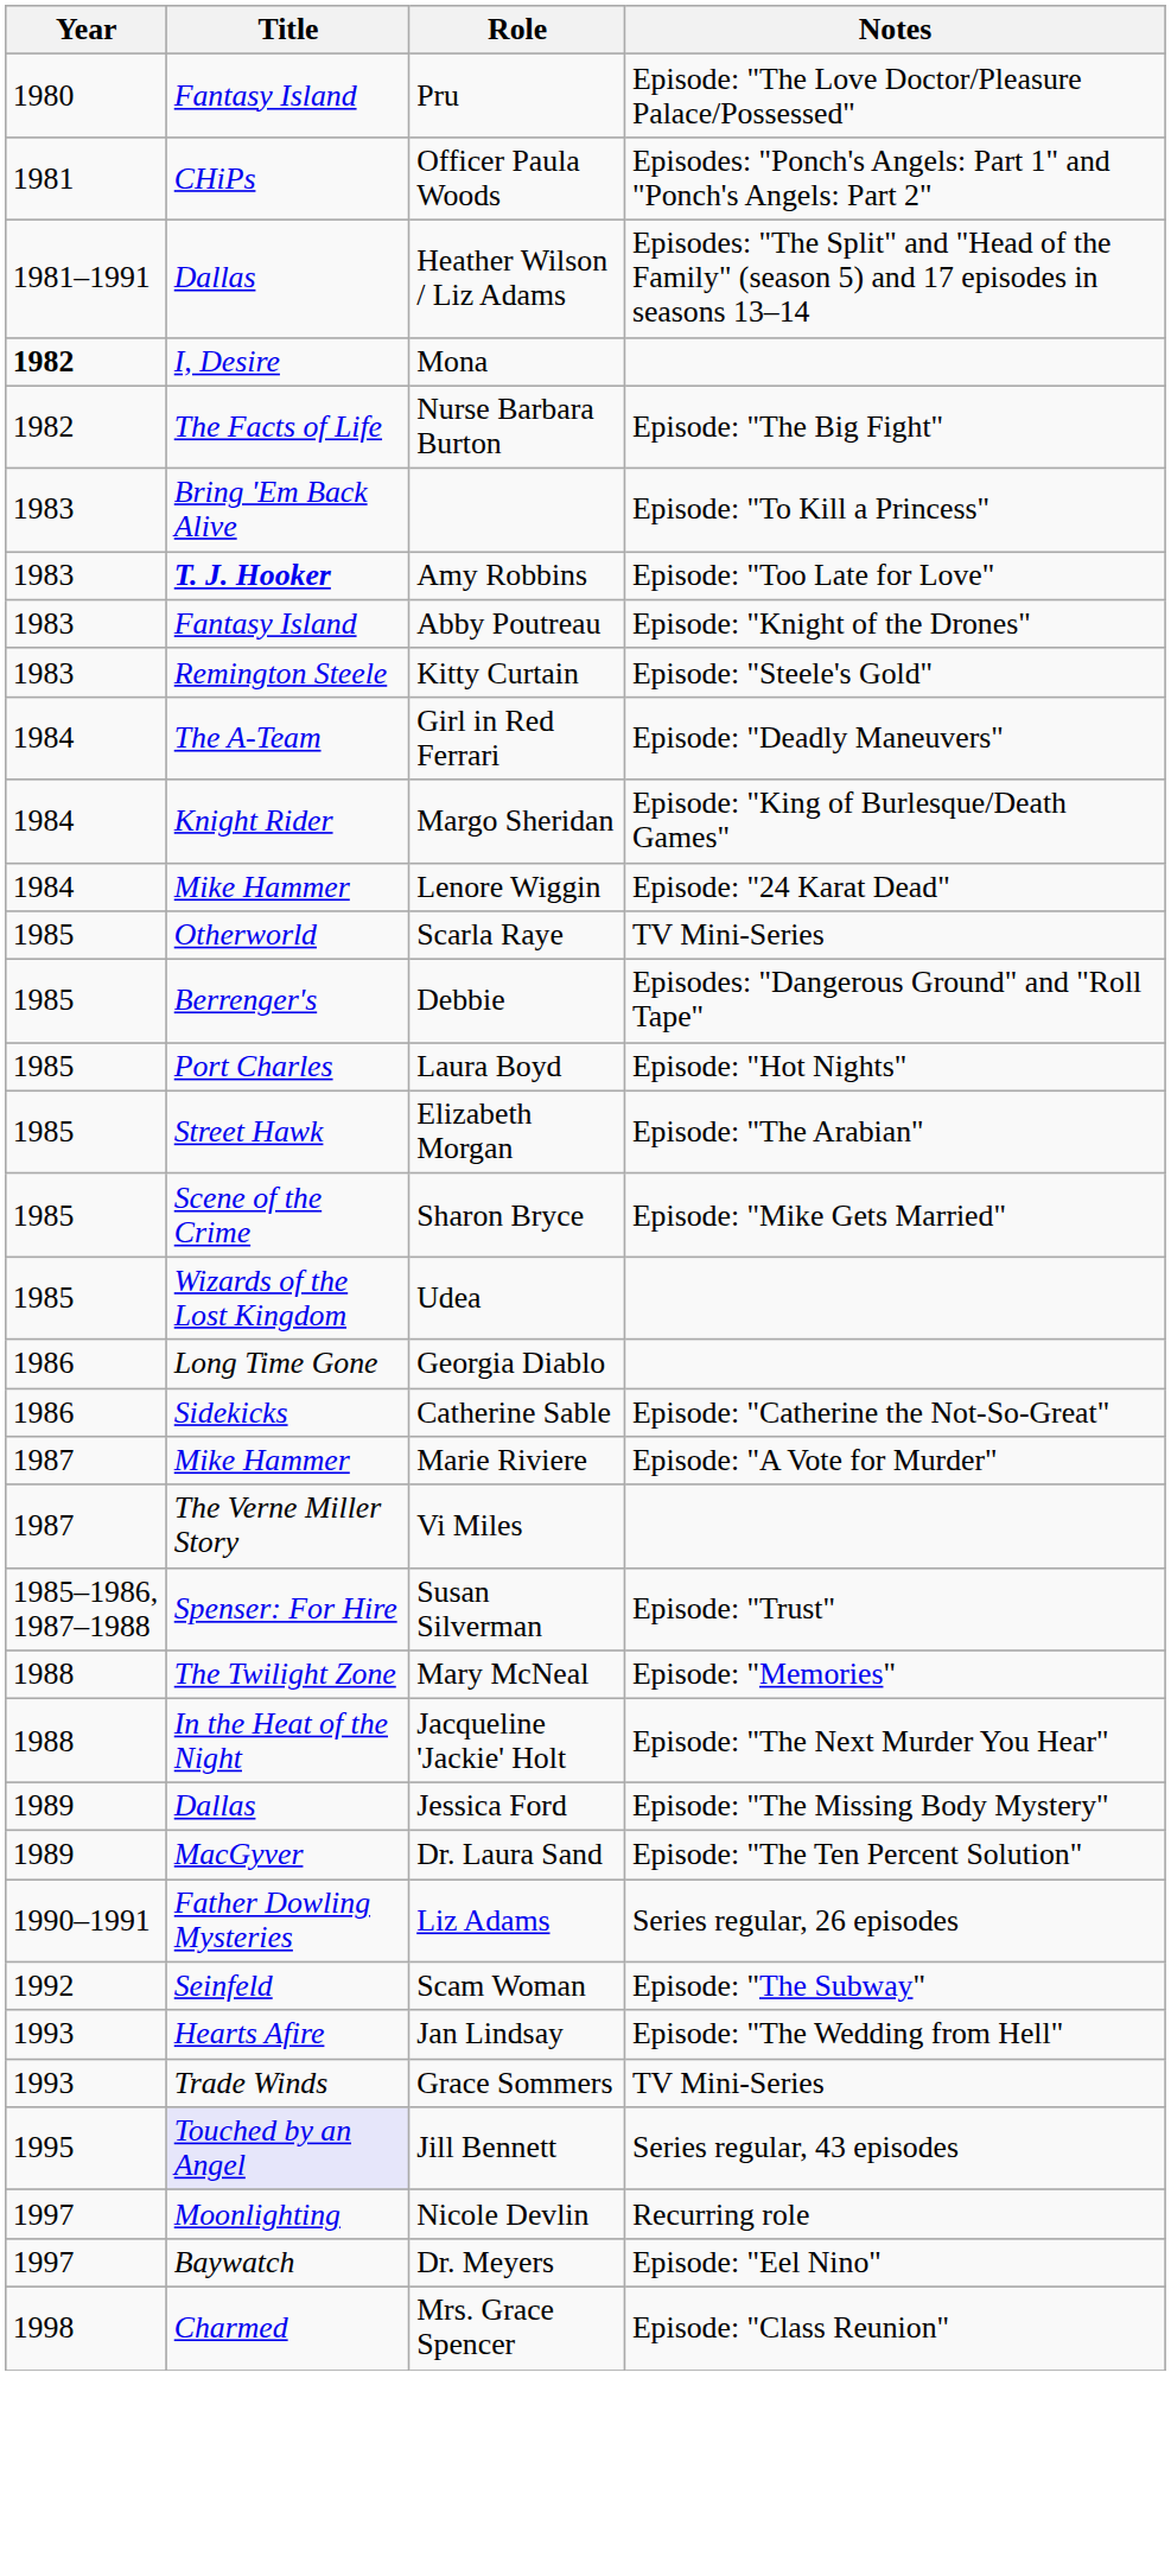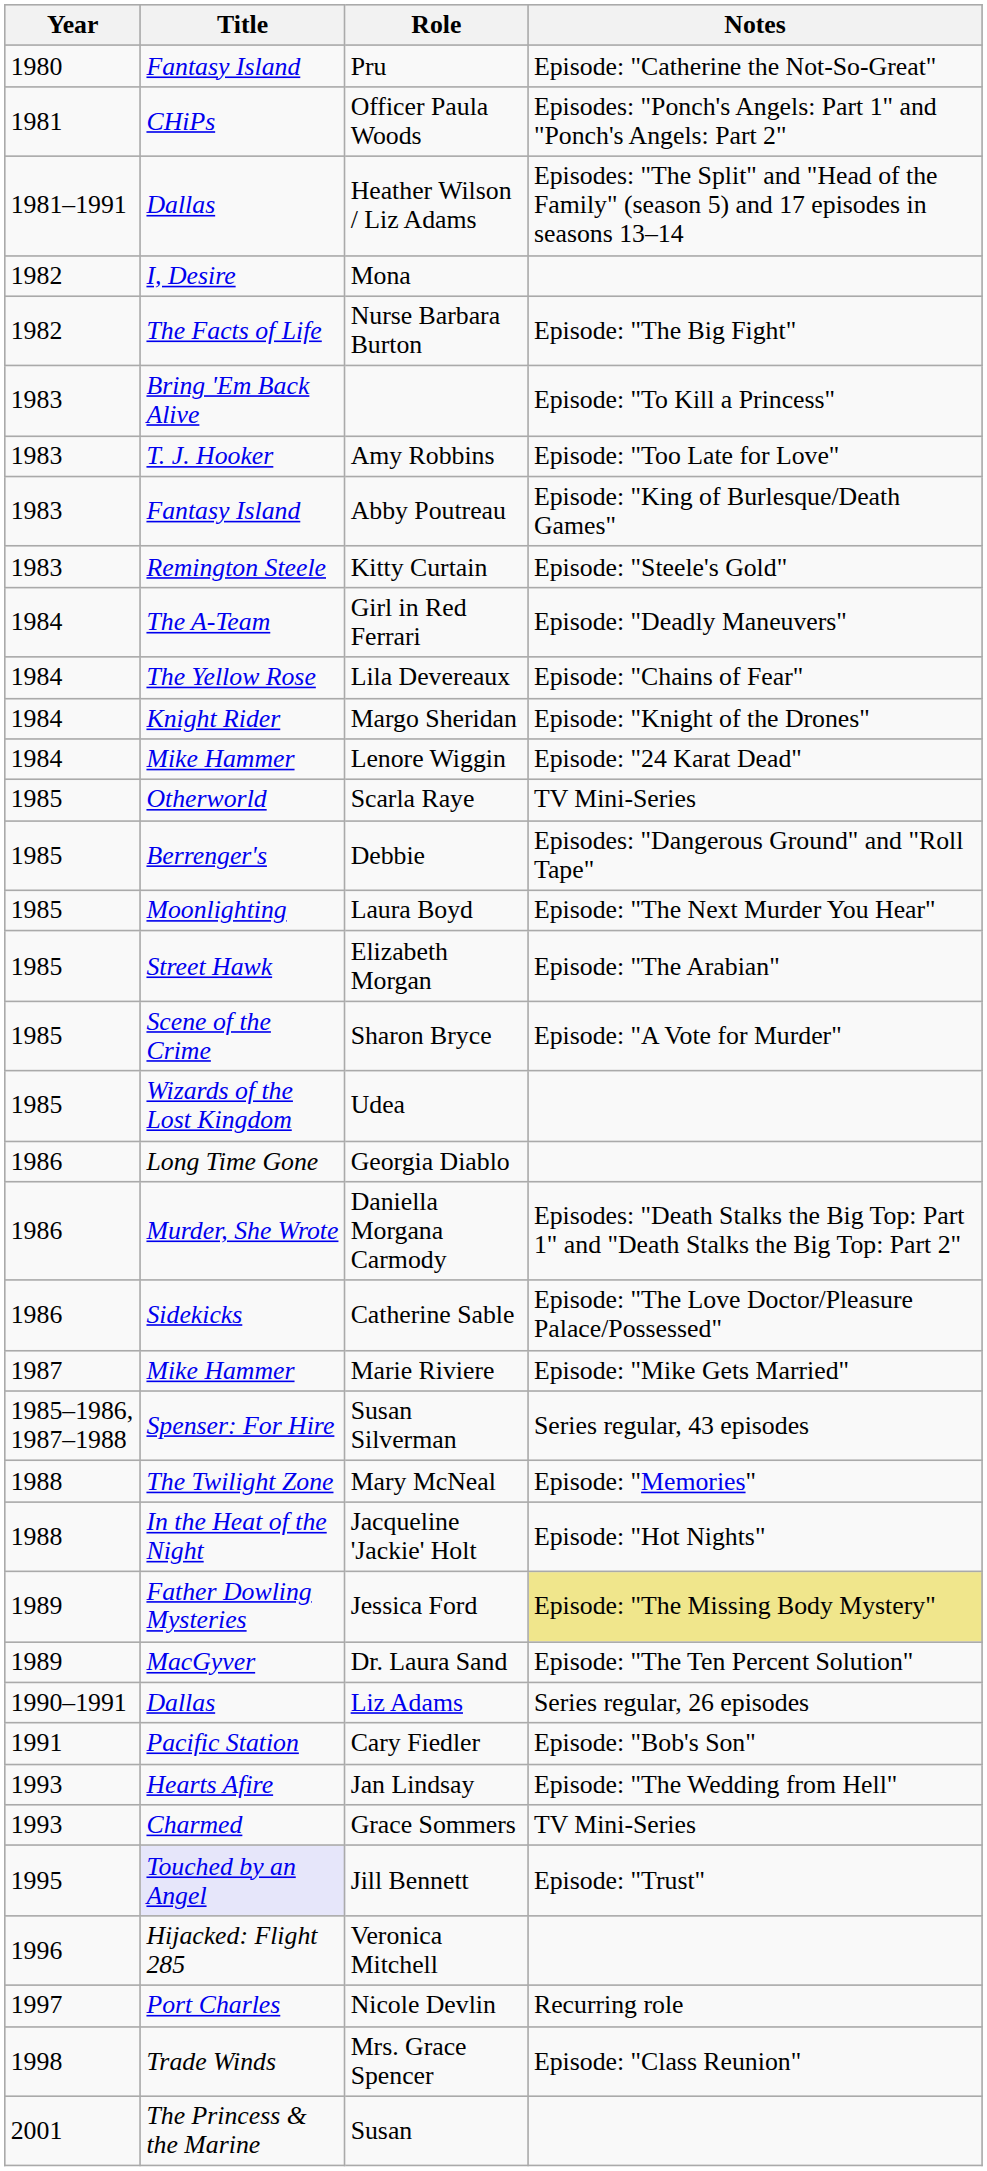 <table class="wikitable sortable">
 <tr>
 <th>Year</th>
 <th>Title</th>
 <th>Role</th>
 <th>Notes</th>
 </tr>
 <tr>
 <td>1980</td>
 <td><em><a href='#'>Fantasy Island</a></em></td>
 <td>Pru</td>
-<td>Episode: "The Love Doctor/Pleasure Palace/Possessed"</td>
+<td>Episode: "Catherine the Not-So-Great"</td>
 </tr>
 <tr>
 <td>1981</td>
 <td><em><a href='#'>CHiPs</a></em></td>
 <td>Officer Paula Woods</td>
 <td>Episodes: "Ponch's Angels: Part 1" and "Ponch's Angels: Part 2"</td>
 </tr>
 <tr>
 <td>1981–1991</td>
 <td><em><a href='#'>Dallas</a></em></td>
 <td>Heather Wilson / Liz Adams</td>
 <td>Episodes:  "The Split" and "Head of the Family" (season 5) and 17 episodes in seasons 13–14</td>
 </tr>
 <tr>
-<td><strong>1982</strong></td>
+<td>1982</td>
 <td><em><a href='#'>I, Desire</a></em></td>
 <td>Mona</td>
 <td></td>
 </tr>
 <tr>
 <td>1982</td>
 <td><em><a href='#'>The Facts of Life</a></em></td>
 <td>Nurse Barbara Burton</td>
 <td>Episode: "The Big Fight"</td>
 </tr>
 <tr>
 <td>1983</td>
 <td><em><a href='#'>Bring 'Em Back Alive</a></em></td>
 <td></td>
 <td>Episode: "To Kill a Princess"</td>
 </tr>
 <tr>
 <td>1983</td>
-<td><strong><em><a href='#'>T. J. Hooker</a></em></strong></td>
+<td><em><a href='#'>T. J. Hooker</a></em></td>
 <td>Amy Robbins</td>
 <td>Episode: "Too Late for Love"</td>
 </tr>
 <tr>
 <td>1983</td>
 <td><em><a href='#'>Fantasy Island</a></em></td>
 <td>Abby Poutreau</td>
-<td>Episode: "Knight of the Drones"</td>
+<td>Episode: "King of Burlesque/Death Games"</td>
 </tr>
 <tr>
 <td>1983</td>
 <td><em><a href='#'>Remington Steele</a></em></td>
 <td>Kitty Curtain</td>
 <td>Episode: "Steele's Gold"</td>
 </tr>
 <tr>
 <td>1984</td>
 <td><em><a href='#'>The A-Team</a></em></td>
 <td>Girl in Red Ferrari</td>
 <td>Episode: "Deadly Maneuvers"</td>
 </tr>
 <tr>
 <td>1984</td>
+<td><em><a href='#'>The Yellow Rose</a></em></td>
+<td>Lila Devereaux</td>
+<td>Episode: "Chains of Fear"</td>
+</tr>
+<tr>
+<td>1984</td>
 <td><em><a href='#'>Knight Rider</a></em></td>
 <td>Margo Sheridan</td>
-<td>Episode: "King of Burlesque/Death Games"</td>
+<td>Episode: "Knight of the Drones"</td>
 </tr>
 <tr>
 <td>1984</td>
 <td><em><a href='#'>Mike Hammer</a></em></td>
 <td>Lenore Wiggin</td>
 <td>Episode: "24 Karat Dead"</td>
 </tr>
 <tr>
 <td>1985</td>
 <td><em><a href='#'>Otherworld</a></em></td>
 <td>Scarla Raye</td>
 <td>TV Mini-Series</td>
 </tr>
 <tr>
 <td>1985</td>
 <td><em><a href='#'>Berrenger's</a></em></td>
 <td>Debbie</td>
 <td>Episodes: "Dangerous Ground" and "Roll Tape"</td>
 </tr>
 <tr>
 <td>1985</td>
-<td><em><a href='#'>Port Charles</a></em></td>
+<td><em><a href='#'>Moonlighting</a></em></td>
 <td>Laura Boyd</td>
-<td>Episode: "Hot Nights"</td>
+<td>Episode: "The Next Murder You Hear"</td>
 </tr>
 <tr>
 <td>1985</td>
 <td><em><a href='#'>Street Hawk</a></em></td>
 <td>Elizabeth Morgan</td>
 <td>Episode: "The Arabian"</td>
 </tr>
 <tr>
 <td>1985</td>
 <td><em><a href='#'>Scene of the Crime</a></em></td>
 <td>Sharon Bryce</td>
-<td>Episode: "Mike Gets Married"</td>
+<td>Episode: "A Vote for Murder"</td>
 </tr>
 <tr>
 <td>1985</td>
 <td><em><a href='#'>Wizards of the Lost Kingdom</a></em></td>
 <td>Udea</td>
 <td></td>
 </tr>
 <tr>
 <td>1986</td>
 <td><em>Long Time Gone</em></td>
 <td>Georgia Diablo</td>
 <td></td>
 </tr>
 <tr>
 <td>1986</td>
+<td><em><a href='#'>Murder, She Wrote</a></em></td>
+<td>Daniella Morgana Carmody</td>
+<td>Episodes: "Death Stalks the Big Top: Part 1" and "Death Stalks the Big Top: Part 2"</td>
+</tr>
+<tr>
+<td>1986</td>
 <td><em><a href='#'>Sidekicks</a></em></td>
 <td>Catherine Sable</td>
-<td>Episode: "Catherine the Not-So-Great"</td>
+<td>Episode: "The Love Doctor/Pleasure Palace/Possessed"</td>
 </tr>
 <tr>
 <td>1987</td>
 <td><em><a href='#'>Mike Hammer</a></em></td>
 <td>Marie Riviere</td>
-<td>Episode: "A Vote for Murder"</td>
-</tr>
-<tr>
-<td>1987</td>
-<td><em>The Verne Miller Story</em></td>
-<td>Vi Miles</td>
-<td></td>
+<td>Episode: "Mike Gets Married"</td>
 </tr>
 <tr>
 <td>1985–1986, 1987–1988</td>
 <td><em><a href='#'>Spenser: For Hire</a></em></td>
 <td>Susan Silverman</td>
-<td>Episode: "Trust"</td>
+<td>Series regular, 43 episodes</td>
 </tr>
 <tr>
 <td>1988</td>
 <td><em><a href='#'>The Twilight Zone</a></em></td>
 <td>Mary McNeal</td>
 <td>Episode: "<a href='#'>Memories</a>"</td>
 </tr>
 <tr>
 <td>1988</td>
 <td><em><a href='#'>In the Heat of the Night</a></em></td>
 <td>Jacqueline 'Jackie' Holt</td>
-<td>Episode: "The Next Murder You Hear"</td>
+<td>Episode: "Hot Nights"</td>
 </tr>
 <tr>
 <td>1989</td>
-<td><em><a href='#'>Dallas</a></em></td>
+<td><em><a href='#'>Father Dowling Mysteries</a></em></td>
 <td>Jessica Ford</td>
-<td>Episode: "The Missing Body Mystery"</td>
+<td style="background: khaki;">Episode: "The Missing Body Mystery"</td>
 </tr>
 <tr>
 <td>1989</td>
 <td><em><a href='#'>MacGyver</a></em></td>
 <td>Dr. Laura Sand</td>
 <td>Episode: "The Ten Percent Solution"</td>
 </tr>
 <tr>
 <td>1990–1991</td>
-<td><em><a href='#'>Father Dowling Mysteries</a></em></td>
+<td><em><a href='#'>Dallas</a></em></td>
 <td><a href='#'>Liz Adams</a></td>
 <td>Series regular, 26 episodes</td>
 </tr>
 <tr>
-<td>1992</td>
-<td><em><a href='#'>Seinfeld</a></em></td>
-<td>Scam Woman</td>
-<td>Episode: "<a href='#'>The Subway</a>"</td>
+<td>1991</td>
+<td><em><a href='#'>Pacific Station</a></em></td>
+<td>Cary Fiedler</td>
+<td>Episode: "Bob's Son"</td>
 </tr>
 <tr>
 <td>1993</td>
 <td><em><a href='#'>Hearts Afire</a></em></td>
 <td>Jan Lindsay</td>
 <td>Episode: "The Wedding from Hell"</td>
 </tr>
 <tr>
 <td>1993</td>
-<td><em>Trade Winds</em></td>
+<td><em><a href='#'>Charmed</a></em></td>
 <td>Grace Sommers</td>
 <td>TV Mini-Series</td>
 </tr>
 <tr>
 <td>1995</td>
 <td style="background: lavender;"><em><a href='#'>Touched by an Angel</a></em></td>
 <td>Jill Bennett</td>
-<td>Series regular, 43 episodes</td>
+<td>Episode: "Trust"</td>
+</tr>
+<tr>
+<td>1996</td>
+<td><em>Hijacked: Flight 285</em></td>
+<td>Veronica Mitchell</td>
+<td></td>
 </tr>
 <tr>
 <td>1997</td>
-<td><em><a href='#'>Moonlighting</a></em></td>
+<td><em><a href='#'>Port Charles</a></em></td>
 <td>Nicole Devlin</td>
 <td>Recurring role</td>
 </tr>
 <tr>
-<td>1997</td>
-<td><em>Baywatch</em></td>
-<td>Dr. Meyers</td>
-<td>Episode: "Eel Nino"</td>
-</tr>
-<tr>
 <td>1998</td>
-<td><em><a href='#'>Charmed</a></em></td>
+<td><em>Trade Winds</em></td>
 <td>Mrs. Grace Spencer</td>
 <td>Episode: "Class Reunion"</td>
 </tr>
+<tr>
+<td>2001</td>
+<td><em>The Princess & the Marine</em></td>
+<td>Susan</td>
+<td></td>
+</tr>
 </table>
